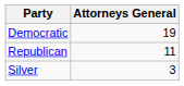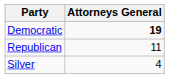 <table class=wikitable style="float:right;margin:0 0 0.5em 1em;">
 <tr>
 <th colspan=2>Party</th>
 <th>Attorneys General</th>
 </tr>
 <tr>
 <td colspan=2><a href='#'>Democratic</a></td>
-<td align=right>19</td>
+<td align=right><strong>19</strong></td>
 </tr>
 <tr>
 <td colspan=2><a href='#'>Republican</a></td>
 <td align=right>11</td>
 </tr>
 <tr>
 <td colspan=2><a href='#'>Silver</a></td>
-<td align=right>3</td>
+<td align=right>4</td>
 </tr>
 </table>
